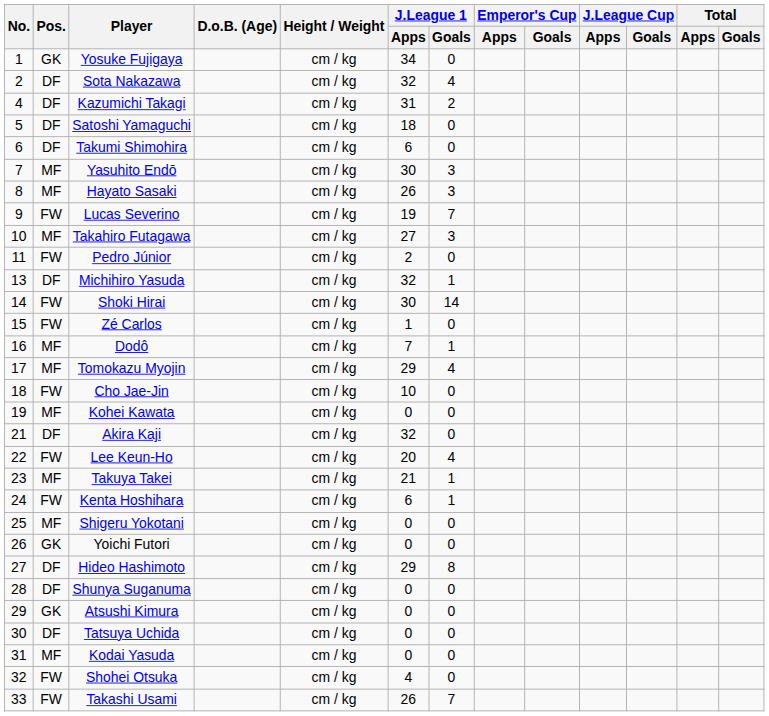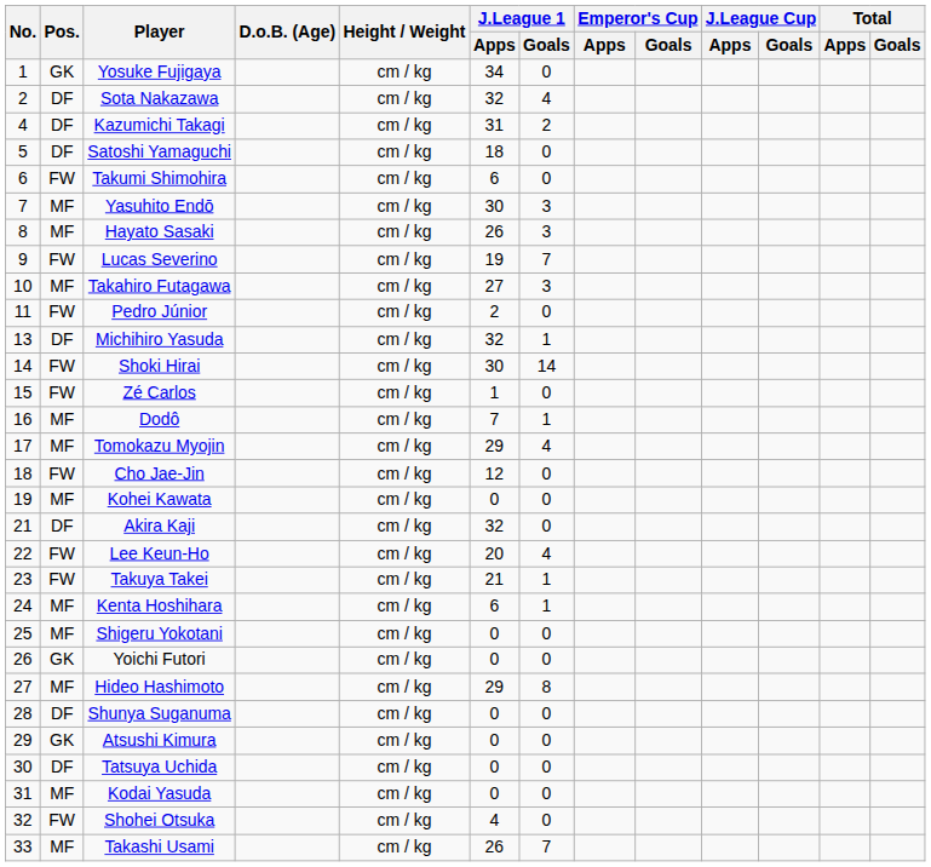 <table class="wikitable" style="text-align:center;">
 <tr>
 <th rowspan="2">No.</th>
 <th rowspan="2">Pos.</th>
 <th rowspan="2">Player</th>
 <th rowspan="2">D.o.B. (Age)</th>
 <th rowspan="2">Height / Weight</th>
 <th colspan="2"><a href='#'>J.League 1</a></th>
 <th colspan="2"><a href='#'>Emperor's Cup</a></th>
 <th colspan="2"><a href='#'>J.League Cup</a></th>
 <th colspan="2">Total</th>
 </tr>
 <tr>
 <th>Apps</th>
 <th>Goals</th>
 <th>Apps</th>
 <th>Goals</th>
 <th>Apps</th>
 <th>Goals</th>
 <th>Apps</th>
 <th>Goals</th>
 </tr>
 <tr>
 <td>1</td>
 <td>GK</td>
 <td><a href='#'>Yosuke Fujigaya</a></td>
 <td></td>
 <td>cm / kg</td>
 <td>34</td>
 <td>0</td>
 <td></td>
 <td></td>
 <td></td>
 <td></td>
 <td></td>
 <td></td>
 </tr>
 <tr>
 <td>2</td>
 <td>DF</td>
 <td><a href='#'>Sota Nakazawa</a></td>
 <td></td>
 <td>cm / kg</td>
 <td>32</td>
 <td>4</td>
 <td></td>
 <td></td>
 <td></td>
 <td></td>
 <td></td>
 <td></td>
 </tr>
 <tr>
 <td>4</td>
 <td>DF</td>
 <td><a href='#'>Kazumichi Takagi</a></td>
 <td></td>
 <td>cm / kg</td>
 <td>31</td>
 <td>2</td>
 <td></td>
 <td></td>
 <td></td>
 <td></td>
 <td></td>
 <td></td>
 </tr>
 <tr>
 <td>5</td>
 <td>DF</td>
 <td><a href='#'>Satoshi Yamaguchi</a></td>
 <td></td>
 <td>cm / kg</td>
 <td>18</td>
 <td>0</td>
 <td></td>
 <td></td>
 <td></td>
 <td></td>
 <td></td>
 <td></td>
 </tr>
 <tr>
 <td>6</td>
-<td>DF</td>
+<td>FW</td>
 <td><a href='#'>Takumi Shimohira</a></td>
 <td></td>
 <td>cm / kg</td>
 <td>6</td>
 <td>0</td>
 <td></td>
 <td></td>
 <td></td>
 <td></td>
 <td></td>
 <td></td>
 </tr>
 <tr>
 <td>7</td>
 <td>MF</td>
 <td><a href='#'>Yasuhito Endō</a></td>
 <td></td>
 <td>cm / kg</td>
 <td>30</td>
 <td>3</td>
 <td></td>
 <td></td>
 <td></td>
 <td></td>
 <td></td>
 <td></td>
 </tr>
 <tr>
 <td>8</td>
 <td>MF</td>
 <td><a href='#'>Hayato Sasaki</a></td>
 <td></td>
 <td>cm / kg</td>
 <td>26</td>
 <td>3</td>
 <td></td>
 <td></td>
 <td></td>
 <td></td>
 <td></td>
 <td></td>
 </tr>
 <tr>
 <td>9</td>
 <td>FW</td>
 <td><a href='#'>Lucas Severino</a></td>
 <td></td>
 <td>cm / kg</td>
 <td>19</td>
 <td>7</td>
 <td></td>
 <td></td>
 <td></td>
 <td></td>
 <td></td>
 <td></td>
 </tr>
 <tr>
 <td>10</td>
 <td>MF</td>
 <td><a href='#'>Takahiro Futagawa</a></td>
 <td></td>
 <td>cm / kg</td>
 <td>27</td>
 <td>3</td>
 <td></td>
 <td></td>
 <td></td>
 <td></td>
 <td></td>
 <td></td>
 </tr>
 <tr>
 <td>11</td>
 <td>FW</td>
 <td><a href='#'>Pedro Júnior</a></td>
 <td></td>
 <td>cm / kg</td>
 <td>2</td>
 <td>0</td>
 <td></td>
 <td></td>
 <td></td>
 <td></td>
 <td></td>
 <td></td>
 </tr>
 <tr>
 <td>13</td>
 <td>DF</td>
 <td><a href='#'>Michihiro Yasuda</a></td>
 <td></td>
 <td>cm / kg</td>
 <td>32</td>
 <td>1</td>
 <td></td>
 <td></td>
 <td></td>
 <td></td>
 <td></td>
 <td></td>
 </tr>
 <tr>
 <td>14</td>
 <td>FW</td>
 <td><a href='#'>Shoki Hirai</a></td>
 <td></td>
 <td>cm / kg</td>
 <td>30</td>
 <td>14</td>
 <td></td>
 <td></td>
 <td></td>
 <td></td>
 <td></td>
 <td></td>
 </tr>
 <tr>
 <td>15</td>
 <td>FW</td>
 <td><a href='#'>Zé Carlos</a></td>
 <td></td>
 <td>cm / kg</td>
 <td>1</td>
 <td>0</td>
 <td></td>
 <td></td>
 <td></td>
 <td></td>
 <td></td>
 <td></td>
 </tr>
 <tr>
 <td>16</td>
 <td>MF</td>
 <td><a href='#'>Dodô</a></td>
 <td></td>
 <td>cm / kg</td>
 <td>7</td>
 <td>1</td>
 <td></td>
 <td></td>
 <td></td>
 <td></td>
 <td></td>
 <td></td>
 </tr>
 <tr>
 <td>17</td>
 <td>MF</td>
 <td><a href='#'>Tomokazu Myojin</a></td>
 <td></td>
 <td>cm / kg</td>
 <td>29</td>
 <td>4</td>
 <td></td>
 <td></td>
 <td></td>
 <td></td>
 <td></td>
 <td></td>
 </tr>
 <tr>
 <td>18</td>
 <td>FW</td>
 <td><a href='#'>Cho Jae-Jin</a></td>
 <td></td>
 <td>cm / kg</td>
-<td>10</td>
+<td>12</td>
 <td>0</td>
 <td></td>
 <td></td>
 <td></td>
 <td></td>
 <td></td>
 <td></td>
 </tr>
 <tr>
 <td>19</td>
 <td>MF</td>
 <td><a href='#'>Kohei Kawata</a></td>
 <td></td>
 <td>cm / kg</td>
 <td>0</td>
 <td>0</td>
 <td></td>
 <td></td>
 <td></td>
 <td></td>
 <td></td>
 <td></td>
 </tr>
 <tr>
 <td>21</td>
 <td>DF</td>
 <td><a href='#'>Akira Kaji</a></td>
 <td></td>
 <td>cm / kg</td>
 <td>32</td>
 <td>0</td>
 <td></td>
 <td></td>
 <td></td>
 <td></td>
 <td></td>
 <td></td>
 </tr>
 <tr>
 <td>22</td>
 <td>FW</td>
 <td><a href='#'>Lee Keun-Ho</a></td>
 <td></td>
 <td>cm / kg</td>
 <td>20</td>
 <td>4</td>
 <td></td>
 <td></td>
 <td></td>
 <td></td>
 <td></td>
 <td></td>
 </tr>
 <tr>
 <td>23</td>
-<td>MF</td>
+<td>FW</td>
 <td><a href='#'>Takuya Takei</a></td>
 <td></td>
 <td>cm / kg</td>
 <td>21</td>
 <td>1</td>
 <td></td>
 <td></td>
 <td></td>
 <td></td>
 <td></td>
 <td></td>
 </tr>
 <tr>
 <td>24</td>
-<td>FW</td>
+<td>MF</td>
 <td><a href='#'>Kenta Hoshihara</a></td>
 <td></td>
 <td>cm / kg</td>
 <td>6</td>
 <td>1</td>
 <td></td>
 <td></td>
 <td></td>
 <td></td>
 <td></td>
 <td></td>
 </tr>
 <tr>
 <td>25</td>
 <td>MF</td>
 <td><a href='#'>Shigeru Yokotani</a></td>
 <td></td>
 <td>cm / kg</td>
 <td>0</td>
 <td>0</td>
 <td></td>
 <td></td>
 <td></td>
 <td></td>
 <td></td>
 <td></td>
 </tr>
 <tr>
 <td>26</td>
 <td>GK</td>
 <td>Yoichi Futori</td>
 <td></td>
 <td>cm / kg</td>
 <td>0</td>
 <td>0</td>
 <td></td>
 <td></td>
 <td></td>
 <td></td>
 <td></td>
 <td></td>
 </tr>
 <tr>
 <td>27</td>
-<td>DF</td>
+<td>MF</td>
 <td><a href='#'>Hideo Hashimoto</a></td>
 <td></td>
 <td>cm / kg</td>
 <td>29</td>
 <td>8</td>
 <td></td>
 <td></td>
 <td></td>
 <td></td>
 <td></td>
 <td></td>
 </tr>
 <tr>
 <td>28</td>
 <td>DF</td>
 <td><a href='#'>Shunya Suganuma</a></td>
 <td></td>
 <td>cm / kg</td>
 <td>0</td>
 <td>0</td>
 <td></td>
 <td></td>
 <td></td>
 <td></td>
 <td></td>
 <td></td>
 </tr>
 <tr>
 <td>29</td>
 <td>GK</td>
 <td><a href='#'>Atsushi Kimura</a></td>
 <td></td>
 <td>cm / kg</td>
 <td>0</td>
 <td>0</td>
 <td></td>
 <td></td>
 <td></td>
 <td></td>
 <td></td>
 <td></td>
 </tr>
 <tr>
 <td>30</td>
 <td>DF</td>
 <td><a href='#'>Tatsuya Uchida</a></td>
 <td></td>
 <td>cm / kg</td>
 <td>0</td>
 <td>0</td>
 <td></td>
 <td></td>
 <td></td>
 <td></td>
 <td></td>
 <td></td>
 </tr>
 <tr>
 <td>31</td>
 <td>MF</td>
 <td><a href='#'>Kodai Yasuda</a></td>
 <td></td>
 <td>cm / kg</td>
 <td>0</td>
 <td>0</td>
 <td></td>
 <td></td>
 <td></td>
 <td></td>
 <td></td>
 <td></td>
 </tr>
 <tr>
 <td>32</td>
 <td>FW</td>
 <td><a href='#'>Shohei Otsuka</a></td>
 <td></td>
 <td>cm / kg</td>
 <td>4</td>
 <td>0</td>
 <td></td>
 <td></td>
 <td></td>
 <td></td>
 <td></td>
 <td></td>
 </tr>
 <tr>
 <td>33</td>
-<td>FW</td>
+<td>MF</td>
 <td><a href='#'>Takashi Usami</a></td>
 <td></td>
 <td>cm / kg</td>
 <td>26</td>
 <td>7</td>
 <td></td>
 <td></td>
 <td></td>
 <td></td>
 <td></td>
 <td></td>
 </tr>
 </table>
